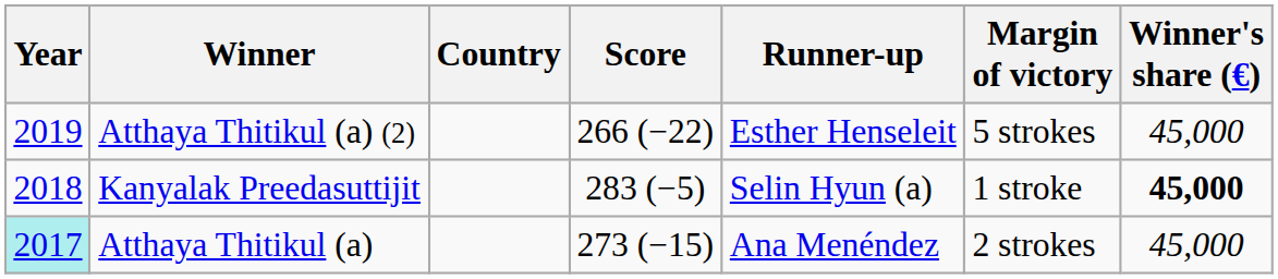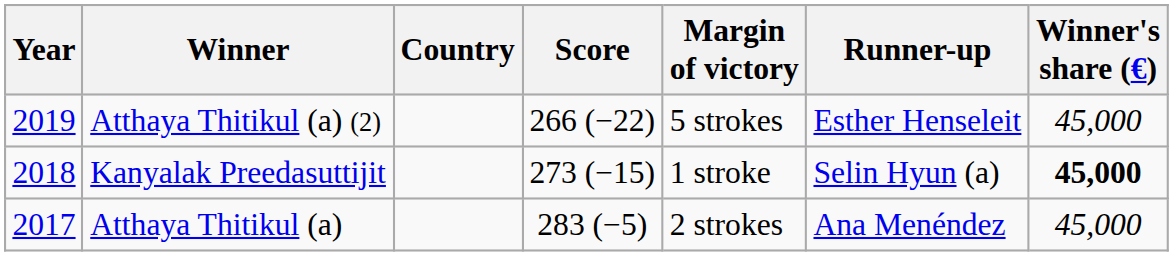 <table class=wikitable style="font-size:95%">
 <tr>
 <th>Year</th>
 <th>Winner</th>
 <th>Country</th>
 <th>Score</th>
+<th>Margin<br>of victory</th>
 <th>Runner-up</th>
-<th>Margin<br>of victory</th>
 <th>Winner's<br>share (<a href='#'>€</a>)</th>
 </tr>
 <tr>
 <td align=center><a href='#'>2019</a></td>
 <td><a href='#'>Atthaya Thitikul</a> (a) <small>(2)</small></td>
 <td></td>
 <td align=center>266 (−22)</td>
+<td>5 strokes</td>
 <td> <a href='#'>Esther Henseleit</a></td>
-<td>5 strokes</td>
 <td align="center"><em>45,000</em></td>
 </tr>
 <tr>
 <td align=center><a href='#'>2018</a></td>
 <td><a href='#'>Kanyalak Preedasuttijit</a></td>
 <td></td>
-<td align=center>283 (−5)</td>
+<td align=center>273 (−15)</td>
+<td>1 stroke</td>
 <td> <a href='#'>Selin Hyun</a> (a)</td>
-<td>1 stroke</td>
 <td align="center"><strong>45,000</strong></td>
 </tr>
 <tr>
-<td align=center style="background: paleturquoise;"><a href='#'>2017</a></td>
+<td align=center><a href='#'>2017</a></td>
 <td><a href='#'>Atthaya Thitikul</a> (a)</td>
 <td></td>
-<td align=center>273 (−15)</td>
+<td align=center>283 (−5)</td>
+<td>2 strokes</td>
 <td> <a href='#'>Ana Menéndez</a></td>
-<td>2 strokes</td>
 <td align="center"><em>45,000</em></td>
 </tr>
 </table>
